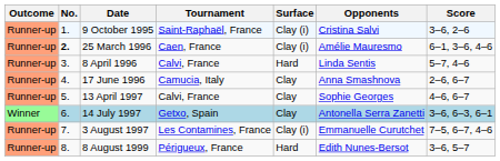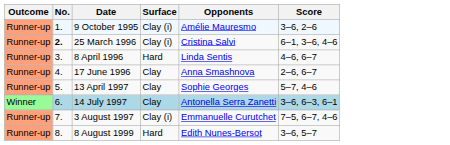 <table class="sortable wikitable" style=font-size:97%>
 <tr>
 <th>Outcome</th>
 <th>No.</th>
 <th>Date</th>
-<th>Tournament</th>
 <th>Surface</th>
 <th>Opponents</th>
 <th class="unsortable">Score</th>
 </tr>
 <tr style="background:#f0f8ff;">
 <td style="background:#ffa07a;">Runner-up</td>
 <td>1.</td>
 <td>9 October 1995</td>
-<td><a href='#'>Saint-Raphaël</a>, France</td>
 <td>Clay (i)</td>
-<td> <a href='#'>Cristina Salvi</a></td>
+<td> <a href='#'>Amélie Mauresmo</a></td>
 <td>3–6, 2–6</td>
 </tr>
 <tr>
 <td style="background:#ffa07a;">Runner-up</td>
 <td><strong>2.</strong></td>
 <td>25 March 1996</td>
-<td><a href='#'>Caen</a>, France</td>
 <td>Clay (i)</td>
-<td> <a href='#'>Amélie Mauresmo</a></td>
+<td> <a href='#'>Cristina Salvi</a></td>
 <td>6–1, 3–6, 4–6</td>
 </tr>
 <tr>
 <td style="background:#ffa07a;">Runner-up</td>
 <td>3.</td>
 <td>8 April 1996</td>
-<td><a href='#'>Calvi</a>, France</td>
 <td>Hard</td>
 <td> <a href='#'>Linda Sentis</a></td>
-<td>5–7, 4–6</td>
+<td>4–6, 6–7</td>
 </tr>
 <tr>
 <td style="background:#ffa07a;">Runner-up</td>
 <td>4.</td>
 <td>17 June 1996</td>
-<td><a href='#'>Camucia</a>, Italy</td>
 <td>Clay</td>
 <td> <a href='#'>Anna Smashnova</a></td>
 <td>2–6, 6–7</td>
 </tr>
 <tr>
 <td style="background:#ffa07a;">Runner-up</td>
 <td>5.</td>
 <td>13 April 1997</td>
-<td>Calvi, France</td>
 <td>Clay</td>
 <td> <a href='#'>Sophie Georges</a></td>
-<td>4–6, 6–7</td>
+<td>5–7, 4–6</td>
 </tr>
 <tr style="background:lightblue;">
 <td style="background:#98fb98;">Winner</td>
 <td>6.</td>
 <td>14 July 1997</td>
-<td><a href='#'>Getxo</a>, Spain</td>
 <td>Clay</td>
 <td> <a href='#'>Antonella Serra Zanetti</a></td>
 <td>3–6, 6–3, 6–1</td>
 </tr>
 <tr>
 <td style="background:#ffa07a;">Runner-up</td>
 <td>7.</td>
 <td>3 August 1997</td>
-<td><a href='#'>Les Contamines</a>, France</td>
 <td>Clay (i)</td>
 <td> <a href='#'>Emmanuelle Curutchet</a></td>
 <td>7–5, 6–7, 4–6</td>
 </tr>
 <tr>
 <td style="background:#ffa07a;">Runner-up</td>
 <td>8.</td>
 <td>8 August 1999</td>
-<td><a href='#'>Périgueux</a>, France</td>
 <td>Hard</td>
 <td> <a href='#'>Edith Nunes-Bersot</a></td>
 <td>3–6, 5–7</td>
 </tr>
 </table>
